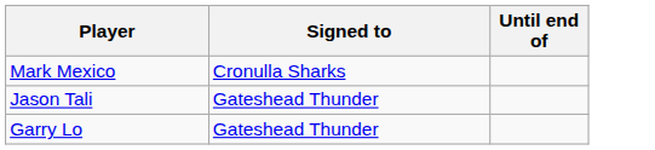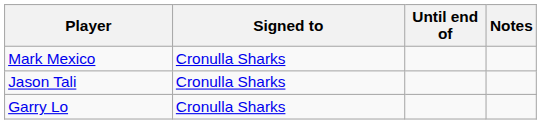 <table class="wikitable" style="font-size:90%">
 <tr style="background:#efefef;">
 <th style="width:150px;">Player</th>
 <th style="width:210px;">Signed to</th>
 <th style="width:70px;">Until end of</th>
+<th style="width:40px;">Notes</th>
 </tr>
 <tr>
 <td><a href='#'>Mark Mexico</a></td>
 <td> <a href='#'>Cronulla Sharks</a></td>
 <td></td>
+<td></td>
 </tr>
 <tr>
 <td><a href='#'>Jason Tali</a></td>
-<td> <a href='#'>Gateshead Thunder</a></td>
+<td> <a href='#'>Cronulla Sharks</a></td>
+<td></td>
 <td></td>
 </tr>
 <tr>
 <td><a href='#'>Garry Lo</a></td>
-<td> <a href='#'>Gateshead Thunder</a></td>
+<td> <a href='#'>Cronulla Sharks</a></td>
+<td></td>
 <td></td>
 </tr>
 </table>
